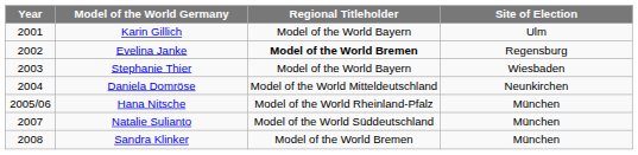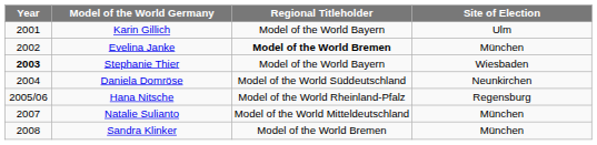 <table class="wikitable sortable" style="font-size: 95%; text-align:center">
 <tr>
 <th width="60" style="background-color:#787878;color:#FFFFFF;">Year</th>
 <th width="250" style="background-color:#787878;color:#FFFFFF;">Model of the World Germany</th>
 <th width="250" style="background-color:#787878;color:#FFFFFF;">Regional Titleholder</th>
 <th width="250" style="background-color:#787878;color:#FFFFFF;">Site of Election</th>
 </tr>
 <tr>
 <td>2001</td>
 <td><a href='#'>Karin Gillich</a></td>
 <td> Model of the World Bayern</td>
 <td>Ulm</td>
 </tr>
 <tr>
 <td>2002</td>
 <td><a href='#'>Evelina Janke</a></td>
 <td><strong> Model of the World Bremen</strong></td>
-<td>Regensburg</td>
+<td>München</td>
 </tr>
 <tr>
-<td>2003</td>
+<td><strong>2003</strong></td>
 <td><a href='#'>Stephanie Thier</a></td>
 <td> Model of the World Bayern</td>
 <td>Wiesbaden</td>
 </tr>
 <tr>
 <td>2004</td>
 <td><a href='#'>Daniela Domröse</a></td>
-<td> Model of the World Mitteldeutschland</td>
+<td> Model of the World Süddeutschland</td>
 <td>Neunkirchen</td>
 </tr>
 <tr>
 <td>2005/06</td>
 <td><a href='#'>Hana Nitsche</a></td>
 <td> Model of the World Rheinland-Pfalz</td>
-<td>München</td>
+<td>Regensburg</td>
 </tr>
 <tr>
 <td>2007</td>
 <td><a href='#'>Natalie Sulianto</a></td>
-<td> Model of the World Süddeutschland</td>
+<td> Model of the World Mitteldeutschland</td>
 <td>München</td>
 </tr>
 <tr>
 <td>2008</td>
 <td><a href='#'>Sandra Klinker</a></td>
 <td> Model of the World Bremen</td>
 <td>München</td>
 </tr>
 </table>
